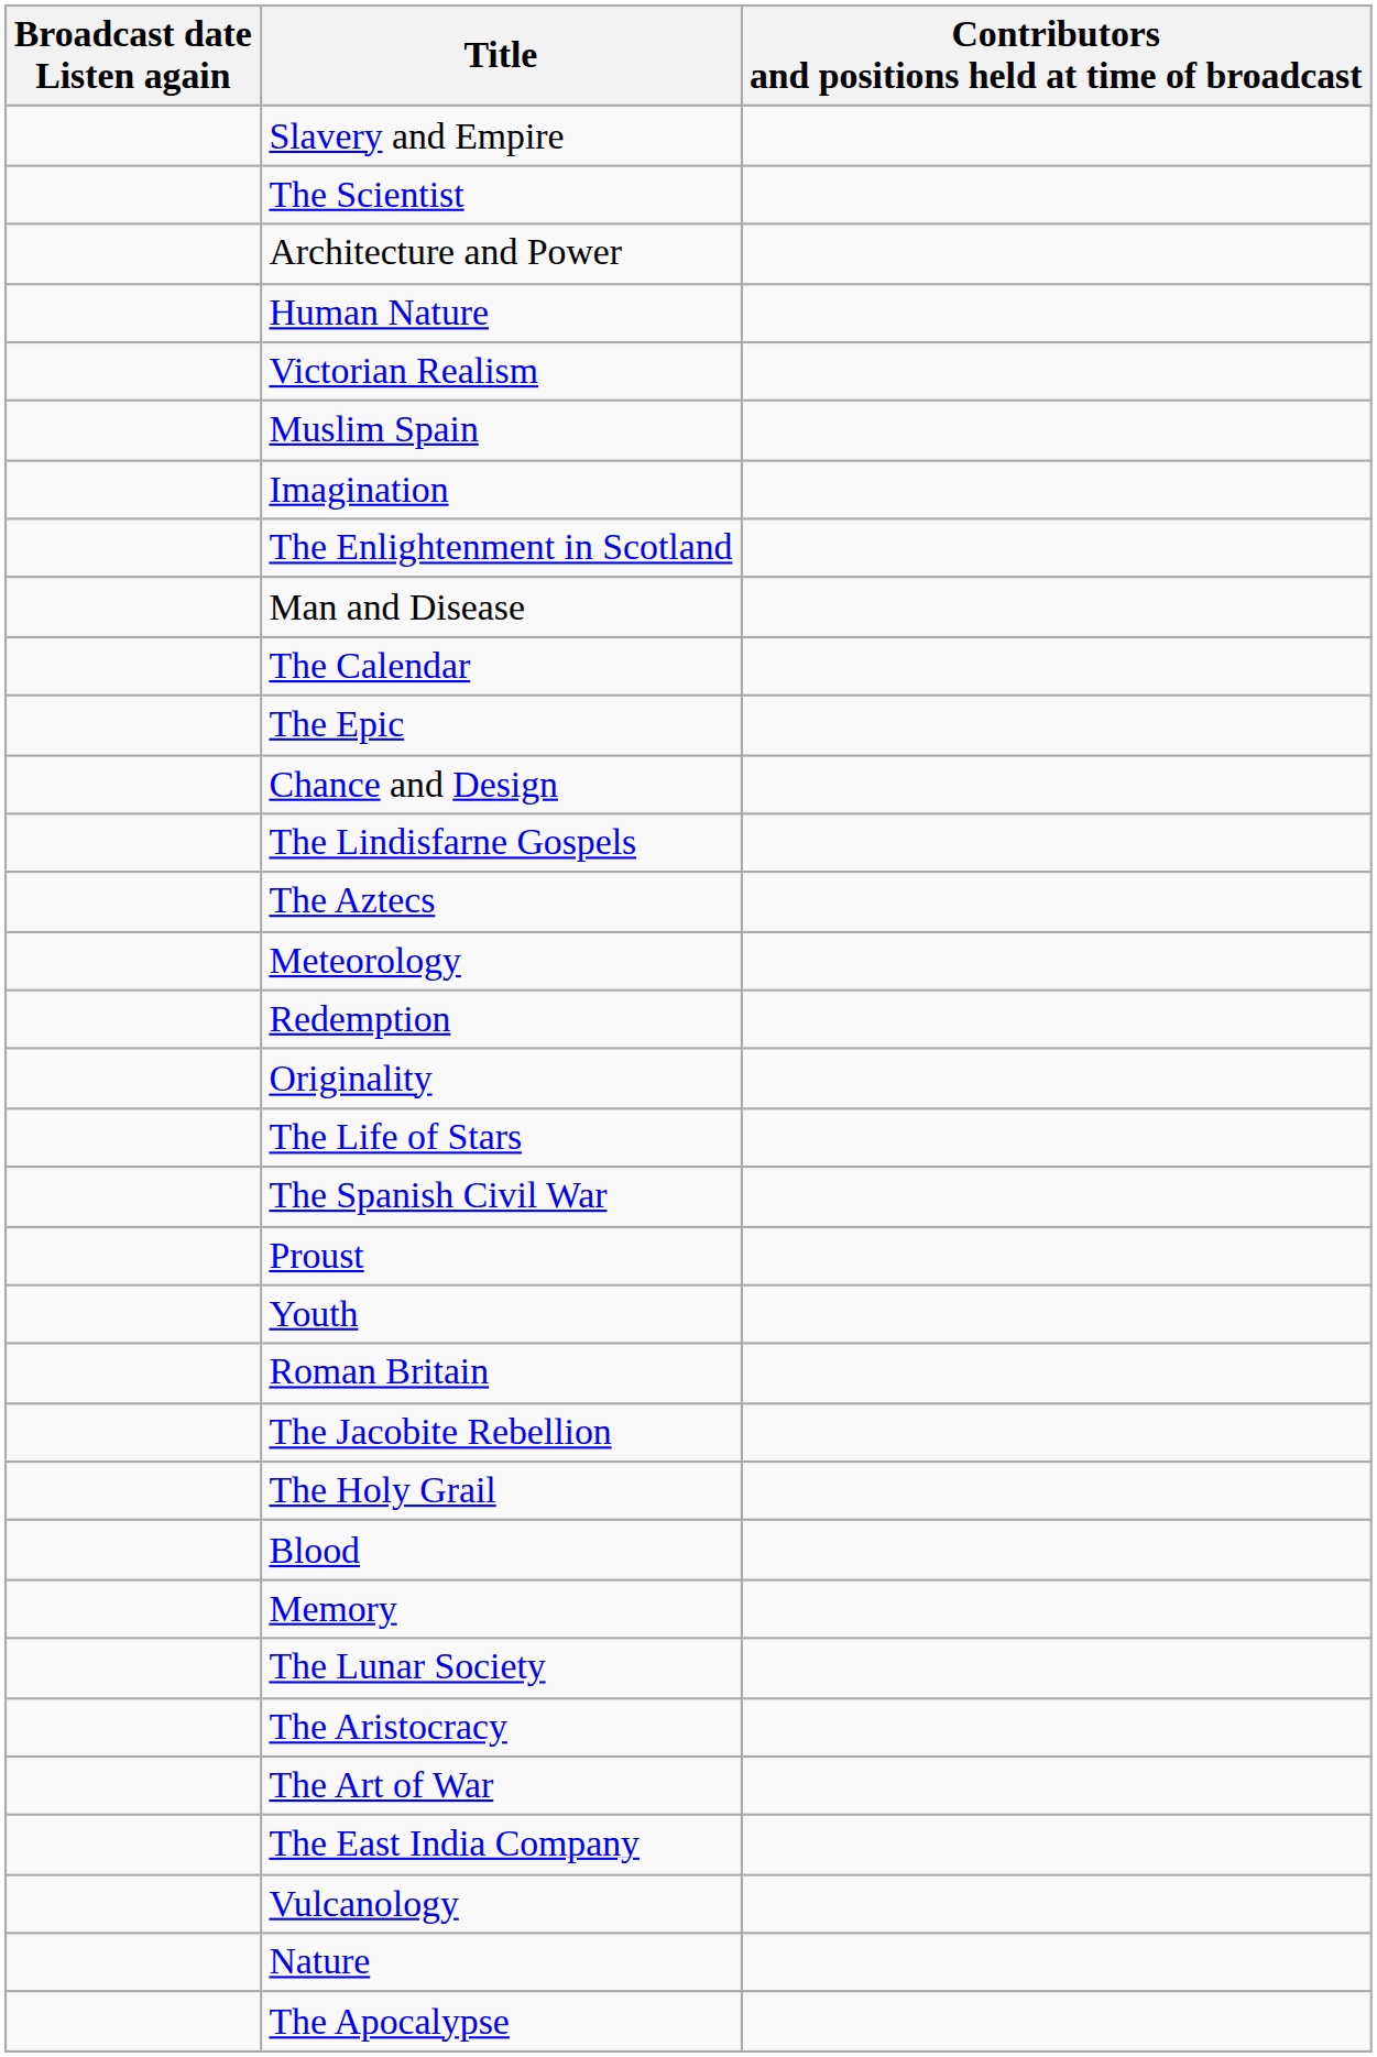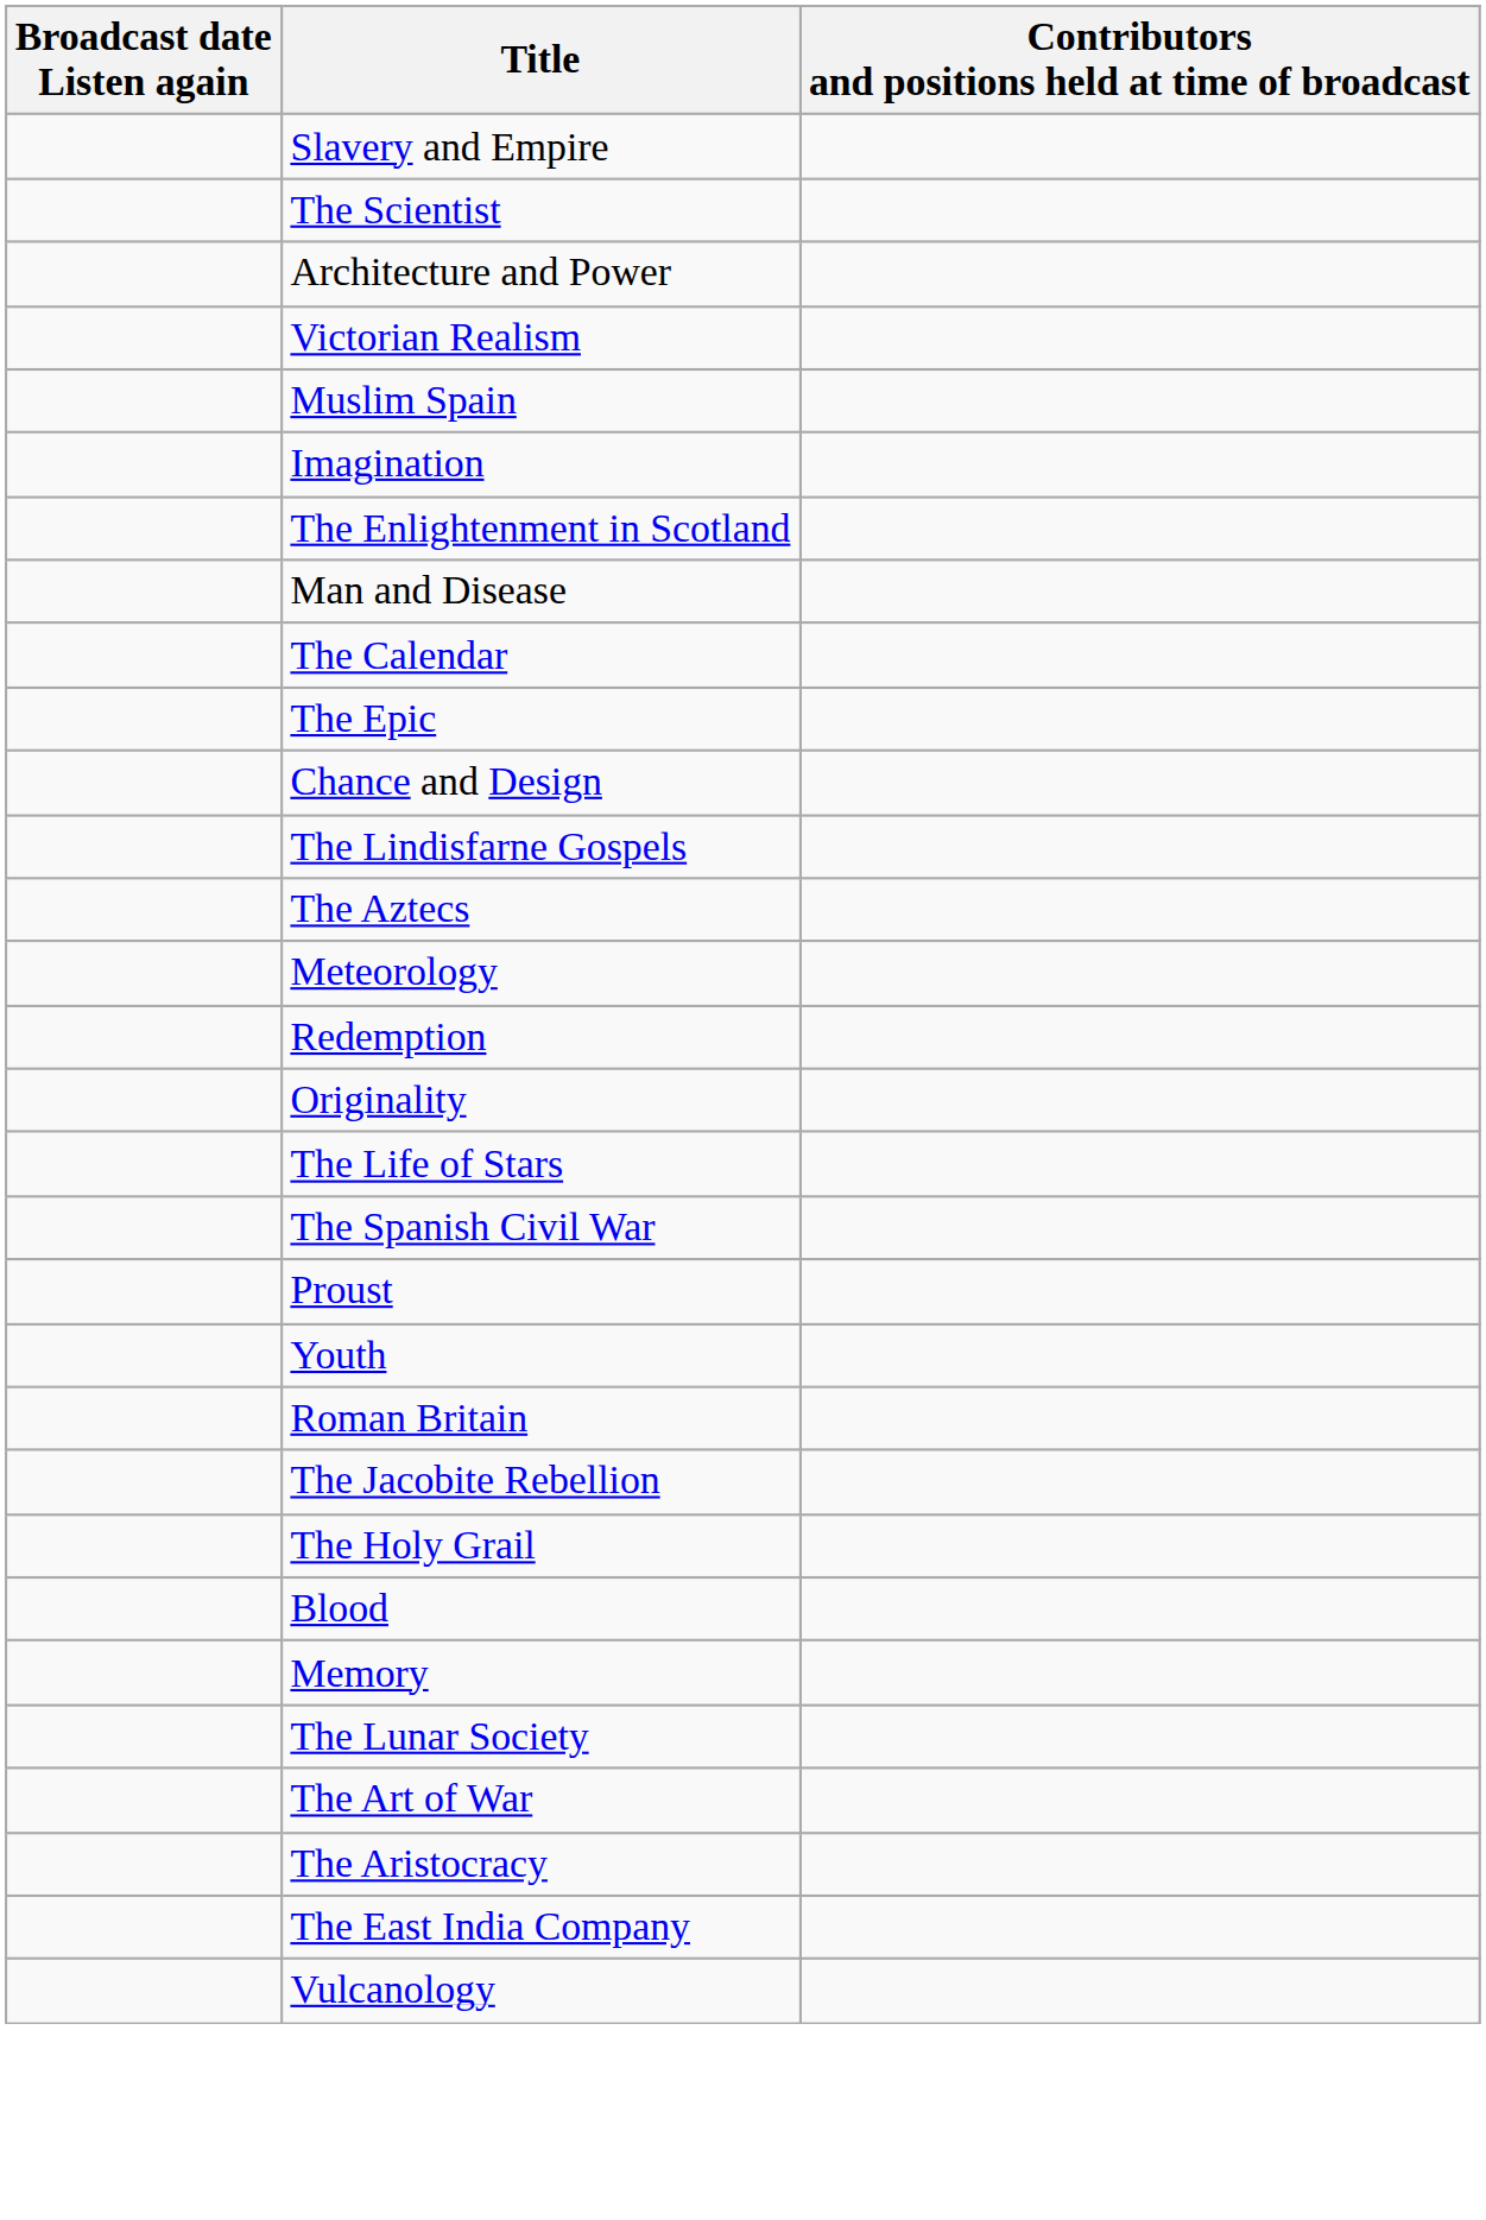 <table class="wikitable">
 <tr>
 <th>Broadcast date <br> Listen again</th>
 <th>Title</th>
 <th>Contributors <br> and positions held at time of broadcast</th>
 </tr>
 <tr>
 <td></td>
 <td><a href='#'>Slavery</a> and Empire</td>
 <td></td>
 </tr>
 <tr>
 <td></td>
 <td><a href='#'>The Scientist</a></td>
 <td></td>
 </tr>
 <tr>
 <td></td>
 <td>Architecture and Power</td>
-<td></td>
-</tr>
-<tr>
-<td></td>
-<td><a href='#'>Human Nature</a></td>
 <td></td>
 </tr>
 <tr>
 <td></td>
 <td><a href='#'>Victorian Realism</a></td>
 <td></td>
 </tr>
 <tr>
 <td></td>
 <td><a href='#'>Muslim Spain</a></td>
 <td></td>
 </tr>
 <tr>
 <td></td>
 <td><a href='#'>Imagination</a></td>
 <td></td>
 </tr>
 <tr>
 <td></td>
 <td><a href='#'>The Enlightenment in Scotland</a></td>
 <td></td>
 </tr>
 <tr>
 <td></td>
 <td>Man and Disease</td>
 <td></td>
 </tr>
 <tr>
 <td></td>
 <td><a href='#'>The Calendar</a></td>
 <td></td>
 </tr>
 <tr>
 <td></td>
 <td><a href='#'>The Epic</a></td>
 <td></td>
 </tr>
 <tr>
 <td></td>
 <td><a href='#'>Chance</a> and <a href='#'>Design</a></td>
 <td></td>
 </tr>
 <tr>
 <td></td>
 <td><a href='#'>The Lindisfarne Gospels</a></td>
 <td></td>
 </tr>
 <tr>
 <td></td>
 <td><a href='#'>The Aztecs</a></td>
 <td></td>
 </tr>
 <tr>
 <td></td>
 <td><a href='#'>Meteorology</a></td>
 <td></td>
 </tr>
 <tr>
 <td></td>
 <td><a href='#'>Redemption</a></td>
 <td></td>
 </tr>
 <tr>
 <td></td>
 <td><a href='#'>Originality</a></td>
 <td></td>
 </tr>
 <tr>
 <td></td>
 <td><a href='#'>The Life of Stars</a></td>
 <td></td>
 </tr>
 <tr>
 <td></td>
 <td><a href='#'>The Spanish Civil War</a></td>
 <td></td>
 </tr>
 <tr>
 <td></td>
 <td><a href='#'>Proust</a></td>
 <td></td>
 </tr>
 <tr>
 <td></td>
 <td><a href='#'>Youth</a></td>
 <td></td>
 </tr>
 <tr>
 <td></td>
 <td><a href='#'>Roman Britain</a></td>
 <td></td>
 </tr>
 <tr>
 <td></td>
 <td><a href='#'>The Jacobite Rebellion</a></td>
 <td></td>
 </tr>
 <tr>
 <td></td>
 <td><a href='#'>The Holy Grail</a></td>
 <td></td>
 </tr>
 <tr>
 <td></td>
 <td><a href='#'>Blood</a></td>
 <td></td>
 </tr>
 <tr>
 <td></td>
 <td><a href='#'>Memory</a></td>
 <td></td>
 </tr>
 <tr>
 <td></td>
 <td><a href='#'>The Lunar Society</a></td>
 <td></td>
 </tr>
 <tr>
 <td></td>
-<td><a href='#'>The Aristocracy</a></td>
+<td><a href='#'>The Art of War</a></td>
 <td></td>
 </tr>
 <tr>
 <td></td>
-<td><a href='#'>The Art of War</a></td>
+<td><a href='#'>The Aristocracy</a></td>
 <td></td>
 </tr>
 <tr>
 <td></td>
 <td><a href='#'>The East India Company</a></td>
 <td></td>
 </tr>
 <tr>
 <td></td>
 <td><a href='#'>Vulcanology</a></td>
 <td></td>
 </tr>
-<tr>
-<td></td>
-<td><a href='#'>Nature</a></td>
-<td></td>
-</tr>
-<tr>
-<td></td>
-<td><a href='#'>The Apocalypse</a></td>
-<td></td>
-</tr>
 </table>
